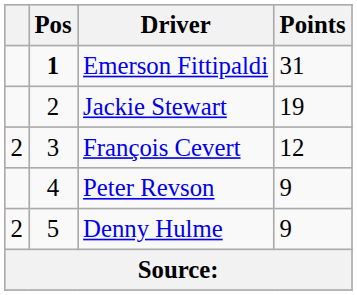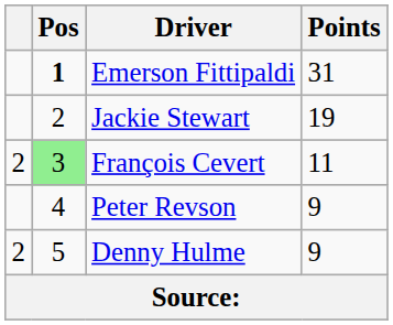 <table class="wikitable" style="font-size: 95%;">
 <tr>
 <th></th>
 <th>Pos</th>
 <th>Driver</th>
 <th>Points</th>
 </tr>
 <tr>
 <td align="left"></td>
 <td align="center"><strong>1</strong></td>
 <td> <a href='#'>Emerson Fittipaldi</a></td>
 <td align="left">31</td>
 </tr>
 <tr>
 <td align="left"></td>
 <td align="center">2</td>
 <td> <a href='#'>Jackie Stewart</a></td>
 <td align="left">19</td>
 </tr>
 <tr>
 <td align="left"> 2</td>
-<td align="center">3</td>
+<td align="center" style="background: lightgreen;">3</td>
 <td> <a href='#'>François Cevert</a></td>
-<td align="left">12</td>
+<td align="left">11</td>
 </tr>
 <tr>
 <td align="left"></td>
 <td align="center">4</td>
 <td> <a href='#'>Peter Revson</a></td>
 <td align="left">9</td>
 </tr>
 <tr>
 <td align="left"> 2</td>
 <td align="center">5</td>
 <td> <a href='#'>Denny Hulme</a></td>
 <td align="left">9</td>
 </tr>
 <tr>
 <th colspan=4>Source:</th>
 </tr>
 </table>
